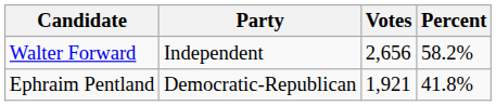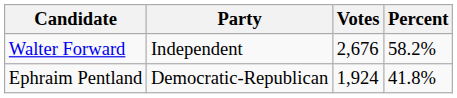 <table class=wikitable>
 <tr>
 <th>Candidate</th>
 <th>Party</th>
 <th>Votes</th>
 <th>Percent</th>
 </tr>
 <tr>
 <td><a href='#'>Walter Forward</a></td>
 <td>Independent</td>
-<td>2,656</td>
+<td>2,676</td>
 <td>58.2%</td>
 </tr>
 <tr>
 <td>Ephraim Pentland</td>
 <td>Democratic-Republican</td>
-<td>1,921</td>
+<td>1,924</td>
 <td>41.8%</td>
 </tr>
 </table>
